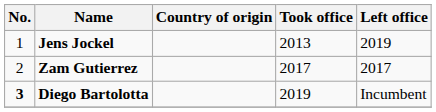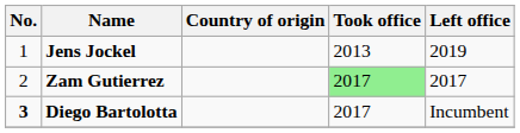 <table class="wikitable" style="font-size:90%; text-align:left">
 <tr>
 <th>No.</th>
 <th>Name</th>
 <th>Country of origin</th>
 <th>Took office</th>
 <th>Left office</th>
 </tr>
 <tr>
 <td align=center>1</td>
 <td><strong>Jens Jockel</strong></td>
 <td></td>
 <td>2013</td>
 <td>2019</td>
 </tr>
 <tr>
 <td align=center>2</td>
 <td><strong>Zam Gutierrez</strong></td>
 <td></td>
-<td>2017</td>
+<td style="background: lightgreen;">2017</td>
 <td>2017</td>
 </tr>
 <tr>
 <td align=center><strong>3</strong></td>
 <td><strong>Diego Bartolotta</strong></td>
 <td></td>
-<td>2019</td>
+<td>2017</td>
 <td>Incumbent</td>
 </tr>
 <tr>
 </tr>
 </table>
